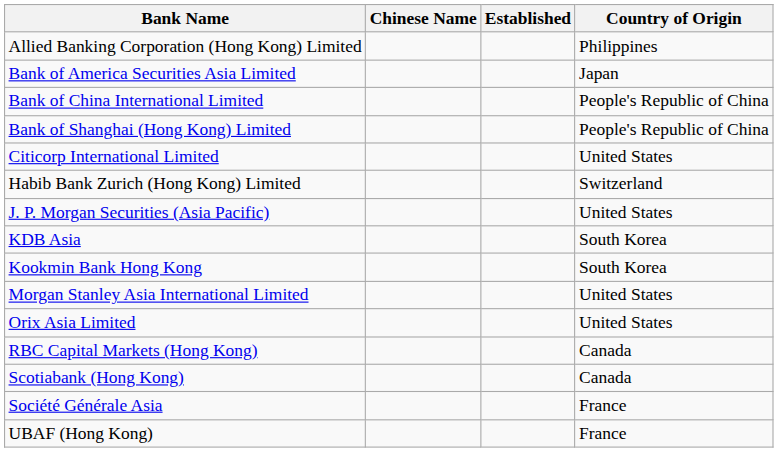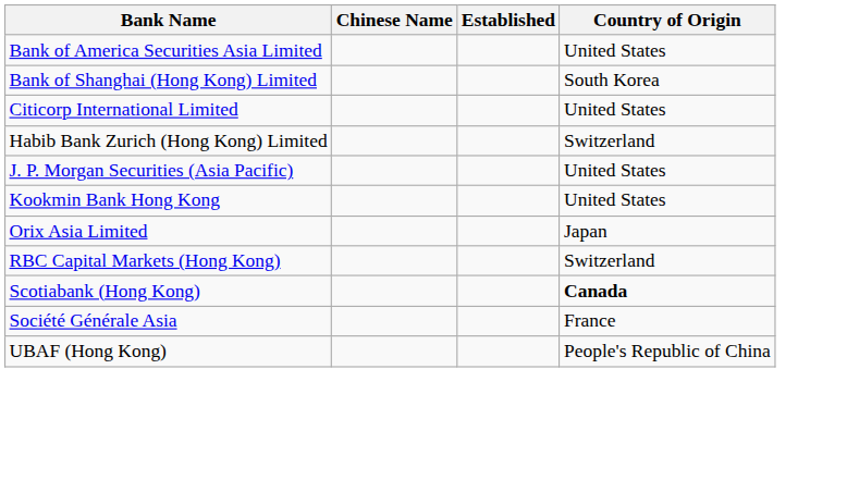 <table class="wikitable sortable">
 <tr>
 <th scope="col">Bank Name</th>
 <th scope="col">Chinese Name</th>
 <th scope="col">Established</th>
 <th scope="col">Country of Origin</th>
 </tr>
 <tr>
-<td>Allied Banking Corporation (Hong Kong) Limited</td>
-<td></td>
-<td></td>
-<td> Philippines</td>
-</tr>
-<tr>
 <td><a href='#'>Bank of America Securities Asia Limited</a></td>
 <td></td>
 <td></td>
-<td> Japan</td>
-</tr>
-<tr>
-<td><a href='#'>Bank of China International Limited</a></td>
-<td></td>
-<td></td>
-<td> People's Republic of China</td>
+<td> United States</td>
 </tr>
 <tr>
 <td><a href='#'>Bank of Shanghai (Hong Kong) Limited</a></td>
 <td></td>
 <td></td>
-<td>  People's Republic of China</td>
+<td> South Korea</td>
 </tr>
 <tr>
 <td><a href='#'>Citicorp International Limited</a></td>
 <td></td>
 <td></td>
 <td> United States</td>
 </tr>
 <tr>
 <td>Habib Bank Zurich (Hong Kong) Limited</td>
 <td></td>
 <td></td>
 <td>  Switzerland</td>
 </tr>
 <tr>
 <td><a href='#'>J. P. Morgan Securities (Asia Pacific)</a></td>
 <td></td>
 <td></td>
 <td> United States</td>
 </tr>
 <tr>
-<td><a href='#'>KDB Asia</a></td>
-<td></td>
-<td></td>
-<td> South Korea</td>
-</tr>
-<tr>
 <td><a href='#'>Kookmin Bank Hong Kong</a></td>
-<td></td>
-<td></td>
-<td> South Korea</td>
-</tr>
-<tr>
-<td><a href='#'>Morgan Stanley Asia International Limited</a></td>
 <td></td>
 <td></td>
 <td> United States</td>
 </tr>
 <tr>
 <td><a href='#'>Orix Asia Limited</a></td>
 <td></td>
 <td></td>
-<td> United States</td>
+<td> Japan</td>
 </tr>
 <tr>
 <td><a href='#'>RBC Capital Markets (Hong Kong)</a></td>
 <td></td>
 <td></td>
-<td> Canada</td>
+<td>  Switzerland</td>
 </tr>
 <tr>
 <td><a href='#'>Scotiabank (Hong Kong)</a></td>
 <td></td>
 <td></td>
-<td>  Canada</td>
+<td><strong>  Canada</strong></td>
 </tr>
 <tr>
 <td><a href='#'>Société Générale Asia</a></td>
 <td></td>
 <td></td>
 <td> France</td>
 </tr>
 <tr>
 <td>UBAF (Hong Kong)</td>
 <td></td>
 <td></td>
-<td> France</td>
+<td> People's Republic of China</td>
 </tr>
 </table>
